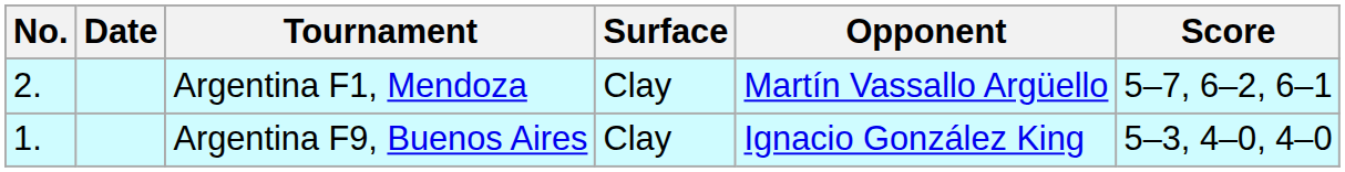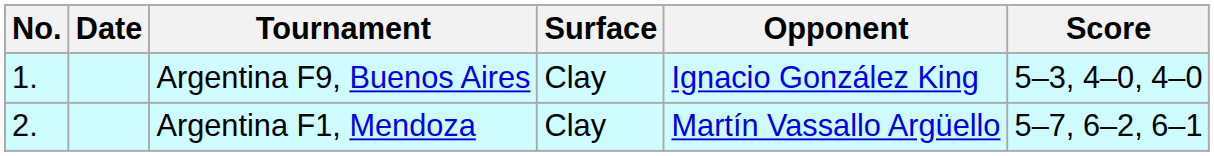 <table class="sortable wikitable">
 <tr>
 <th>No.</th>
 <th>Date</th>
 <th>Tournament</th>
 <th>Surface</th>
 <th>Opponent</th>
 <th class="unsortable">Score</th>
 </tr>
 <tr style="background:#cffcff;">
+<td>1.</td>
+<td></td>
+<td>Argentina F9, <a href='#'>Buenos Aires</a></td>
+<td>Clay</td>
+<td> <a href='#'>Ignacio González King</a></td>
+<td>5–3, 4–0, 4–0</td>
+</tr>
+<tr style="background:#cffcff;">
 <td>2.</td>
 <td></td>
 <td>Argentina F1, <a href='#'>Mendoza</a></td>
 <td>Clay</td>
 <td> <a href='#'>Martín Vassallo Argüello</a></td>
 <td>5–7, 6–2, 6–1</td>
 </tr>
-<tr style="background:#cffcff;">
-<td>1.</td>
-<td></td>
-<td>Argentina F9, <a href='#'>Buenos Aires</a></td>
-<td>Clay</td>
-<td> <a href='#'>Ignacio González King</a></td>
-<td>5–3, 4–0, 4–0</td>
-</tr>
 </table>
